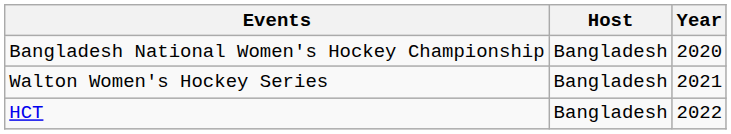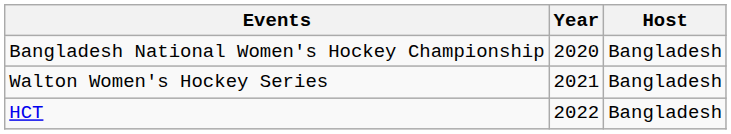 <table class ="wikitable">
 <tr>
 <th>Events</th>
+<th>Year</th>
 <th>Host</th>
-<th>Year</th>
 </tr>
 <tr>
 <td>Bangladesh National Women's Hockey Championship</td>
+<td>2020</td>
 <td>Bangladesh</td>
-<td>2020</td>
 </tr>
 <tr>
 <td>Walton Women's Hockey Series</td>
+<td>2021</td>
 <td>Bangladesh</td>
-<td>2021</td>
 </tr>
 <tr>
 <td><a href='#'>HCT</a></td>
+<td>2022</td>
 <td>Bangladesh</td>
-<td>2022</td>
 </tr>
 </table>
